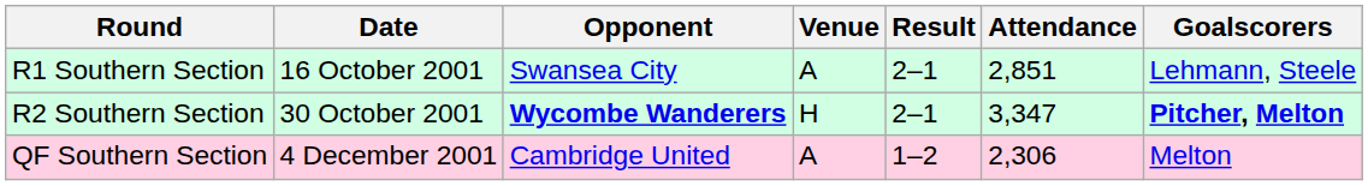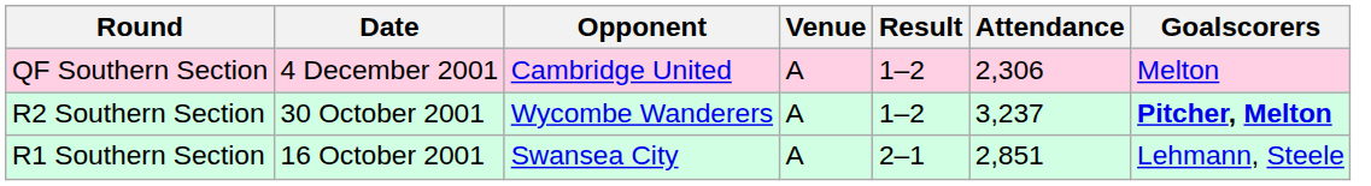 <table class="wikitable">
 <tr>
 <th>Round</th>
 <th>Date</th>
 <th>Opponent</th>
 <th>Venue</th>
 <th>Result</th>
 <th>Attendance</th>
 <th>Goalscorers</th>
 </tr>
+<tr style="background-color: #ffd0e3;">
+<td>QF Southern Section</td>
+<td>4 December 2001</td>
+<td><a href='#'>Cambridge United</a></td>
+<td>A</td>
+<td>1–2 </td>
+<td>2,306</td>
+<td><a href='#'>Melton</a></td>
+</tr>
+<tr style="background-color: #d0ffe3;">
+<td>R2 Southern Section</td>
+<td>30 October 2001</td>
+<td><a href='#'>Wycombe Wanderers</a></td>
+<td>A</td>
+<td>1–2 </td>
+<td>3,237</td>
+<td><strong><a href='#'>Pitcher</a>, <a href='#'>Melton</a></strong></td>
+</tr>
 <tr style="background-color: #d0ffe3;">
 <td>R1 Southern Section</td>
 <td>16 October 2001</td>
 <td><a href='#'>Swansea City</a></td>
 <td>A</td>
 <td>2–1</td>
 <td>2,851</td>
 <td><a href='#'>Lehmann</a>, <a href='#'>Steele</a></td>
 </tr>
-<tr style="background-color: #d0ffe3;">
-<td>R2 Southern Section</td>
-<td>30 October 2001</td>
-<td><strong><a href='#'>Wycombe Wanderers</a></strong></td>
-<td>H</td>
-<td>2–1 </td>
-<td>3,347</td>
-<td><strong><a href='#'>Pitcher</a>, <a href='#'>Melton</a></strong></td>
-</tr>
-<tr style="background-color: #ffd0e3;">
-<td>QF Southern Section</td>
-<td>4 December 2001</td>
-<td><a href='#'>Cambridge United</a></td>
-<td>A</td>
-<td>1–2 </td>
-<td>2,306</td>
-<td><a href='#'>Melton</a></td>
-</tr>
 </table>
